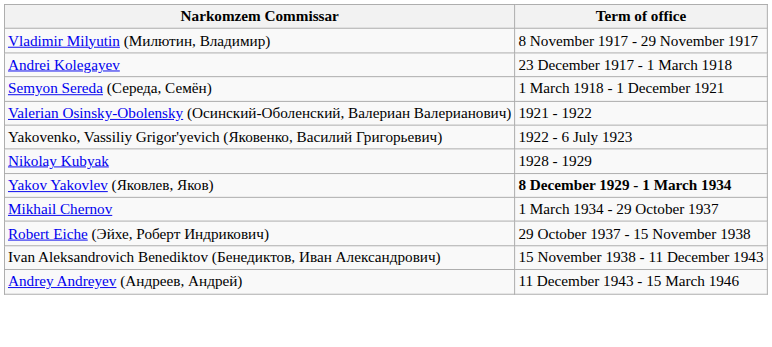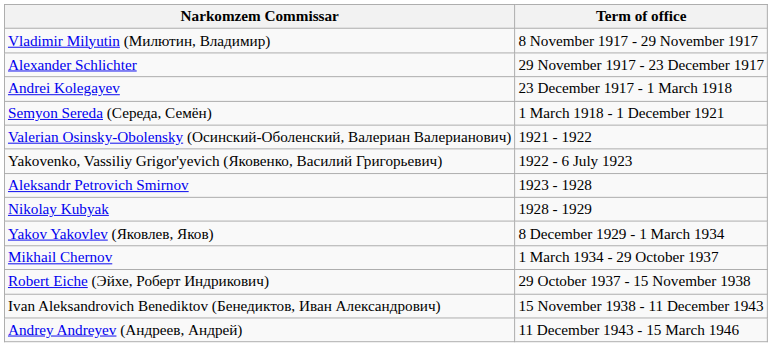 <table class="wikitable">
 <tr>
 <th>Narkomzem Commissar</th>
 <th>Term of office</th>
 </tr>
 <tr>
 <td><a href='#'>Vladimir Milyutin</a> (Милютин, Владимир)</td>
 <td>8 November 1917 - 29 November 1917</td>
+</tr>
+<tr>
+<td><a href='#'>Alexander Schlichter</a></td>
+<td>29 November 1917 - 23 December 1917</td>
 </tr>
 <tr>
 <td><a href='#'>Andrei Kolegayev</a></td>
 <td>23 December 1917 - 1 March 1918</td>
 </tr>
 <tr>
 <td><a href='#'>Semyon Sereda</a> (Середа, Семëн)</td>
 <td>1 March 1918 - 1 December 1921</td>
 </tr>
 <tr>
 <td><a href='#'>Valerian Osinsky-Obolensky</a> (Осинский-Оболенский, Валериан Валерианович)</td>
 <td>1921 - 1922</td>
 </tr>
 <tr>
 <td>Yakovenko, Vassiliy Grigor'yevich (Яковенко, Василий Григорьевич)</td>
 <td>1922 - 6 July 1923</td>
 </tr>
 <tr>
+<td><a href='#'>Aleksandr Petrovich Smirnov</a></td>
+<td>1923 - 1928</td>
+</tr>
+<tr>
 <td><a href='#'>Nikolay Kubyak</a></td>
 <td>1928 - 1929</td>
 </tr>
 <tr>
 <td><a href='#'>Yakov Yakovlev</a> (Яковлев, Яков)</td>
-<td><strong>8 December 1929 - 1 March 1934</strong></td>
+<td>8 December 1929 - 1 March 1934</td>
 </tr>
 <tr>
 <td><a href='#'>Mikhail Chernov</a></td>
 <td>1 March 1934 - 29 October 1937</td>
 </tr>
 <tr>
 <td><a href='#'>Robert Eiche</a> (Эйхе, Роберт Индрикович)</td>
 <td>29 October 1937 - 15 November 1938</td>
 </tr>
 <tr>
 <td>Ivan Aleksandrovich Benediktov (Бенедиктов, Иван Александрович)</td>
 <td>15 November 1938 - 11 December 1943</td>
 </tr>
 <tr>
 <td><a href='#'>Andrey Andreyev</a> (Андреев, Андрей)</td>
 <td>11 December 1943 - 15 March 1946</td>
 </tr>
 </table>
